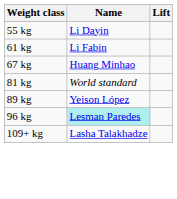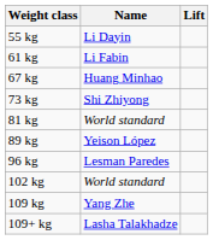 <table class="wikitable">
 <tr>
 <th>Weight class</th>
 <th>Name</th>
 <th>Lift</th>
 </tr>
 <tr>
 <td>55 kg</td>
 <td><a href='#'>Li Dayin</a></td>
 <td></td>
 </tr>
 <tr>
 <td>61 kg</td>
 <td><a href='#'>Li Fabin</a></td>
 <td></td>
 </tr>
 <tr>
 <td>67 kg</td>
 <td><a href='#'>Huang Minhao</a></td>
 <td></td>
 </tr>
 <tr>
+<td>73 kg</td>
+<td><a href='#'>Shi Zhiyong</a></td>
+<td></td>
+</tr>
+<tr>
 <td>81 kg</td>
 <td><em>World standard</em></td>
 <td></td>
 </tr>
 <tr>
 <td>89 kg</td>
 <td><a href='#'>Yeison López</a></td>
 <td></td>
 </tr>
 <tr>
 <td>96 kg</td>
-<td style="background: paleturquoise;"><a href='#'>Lesman Paredes</a></td>
+<td><a href='#'>Lesman Paredes</a></td>
+<td></td>
+</tr>
+<tr>
+<td>102 kg</td>
+<td><em>World standard</em></td>
+<td></td>
+</tr>
+<tr>
+<td>109 kg</td>
+<td><a href='#'>Yang Zhe</a></td>
 <td></td>
 </tr>
 <tr>
 <td>109+ kg</td>
 <td><a href='#'>Lasha Talakhadze</a></td>
 <td></td>
 </tr>
 </table>
